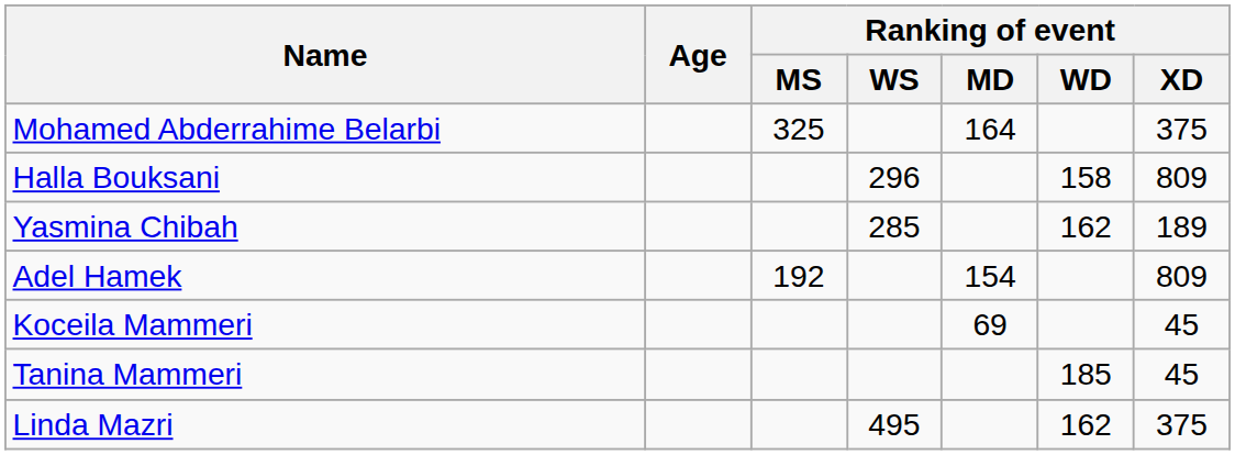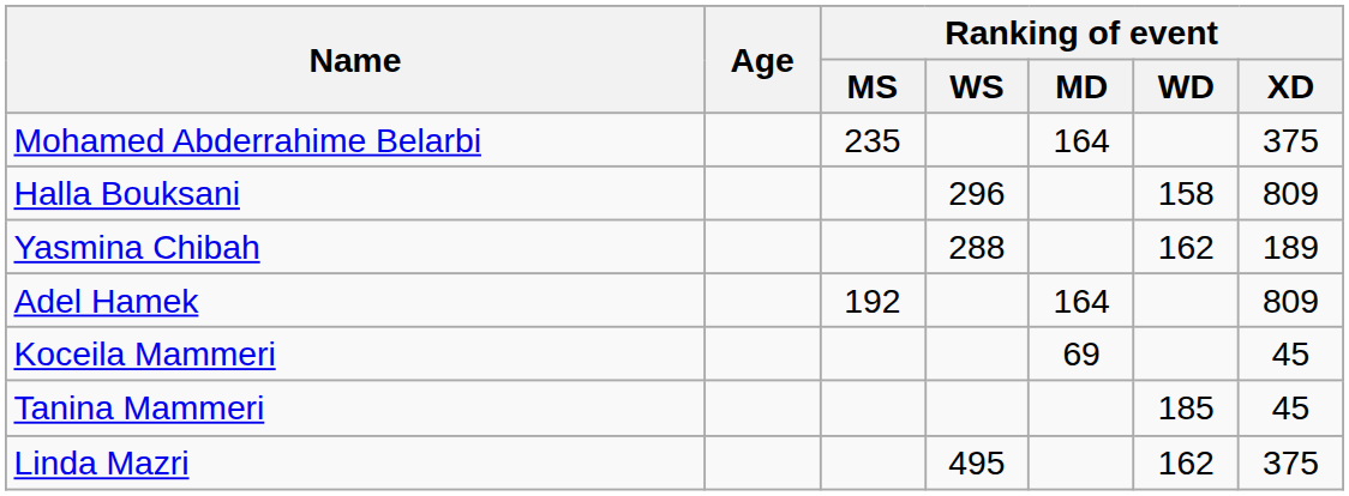 <table class="wikitable" style="width:600px; font-size:95%; text-align:center">
 <tr>
 <th rowspan="2" align="left">Name</th>
 <th rowspan="2" align="left">Age</th>
 <th colspan="5" align="center">Ranking of event</th>
 </tr>
 <tr>
 <th align="left">MS</th>
 <th align="left">WS</th>
 <th align="left">MD</th>
 <th align="left">WD</th>
 <th align="left">XD</th>
 </tr>
 <tr>
 <td align="left"><a href='#'>Mohamed Abderrahime Belarbi</a></td>
 <td align="left"></td>
-<td>325</td>
+<td>235</td>
 <td></td>
 <td>164</td>
 <td></td>
 <td>375</td>
 </tr>
 <tr>
 <td align="left"><a href='#'>Halla Bouksani</a></td>
 <td align="left"></td>
 <td></td>
 <td>296</td>
 <td></td>
 <td>158</td>
 <td>809</td>
 </tr>
 <tr>
 <td align="left"><a href='#'>Yasmina Chibah</a></td>
 <td align="left"></td>
 <td></td>
-<td>285</td>
+<td>288</td>
 <td></td>
 <td>162</td>
 <td>189</td>
 </tr>
 <tr>
 <td align="left"><a href='#'>Adel Hamek</a></td>
 <td align="left"></td>
 <td>192</td>
 <td></td>
-<td>154</td>
+<td>164</td>
 <td></td>
 <td>809</td>
 </tr>
 <tr>
 <td align="left"><a href='#'>Koceila Mammeri</a></td>
 <td align="left"></td>
 <td></td>
 <td></td>
 <td>69</td>
 <td></td>
 <td>45</td>
 </tr>
 <tr>
 <td align="left"><a href='#'>Tanina Mammeri</a></td>
 <td align="left"></td>
 <td></td>
 <td></td>
 <td></td>
 <td>185</td>
 <td>45</td>
 </tr>
 <tr>
 <td align="left"><a href='#'>Linda Mazri</a></td>
 <td align="left"></td>
 <td></td>
 <td>495</td>
 <td></td>
 <td>162</td>
 <td>375</td>
 </tr>
 </table>
